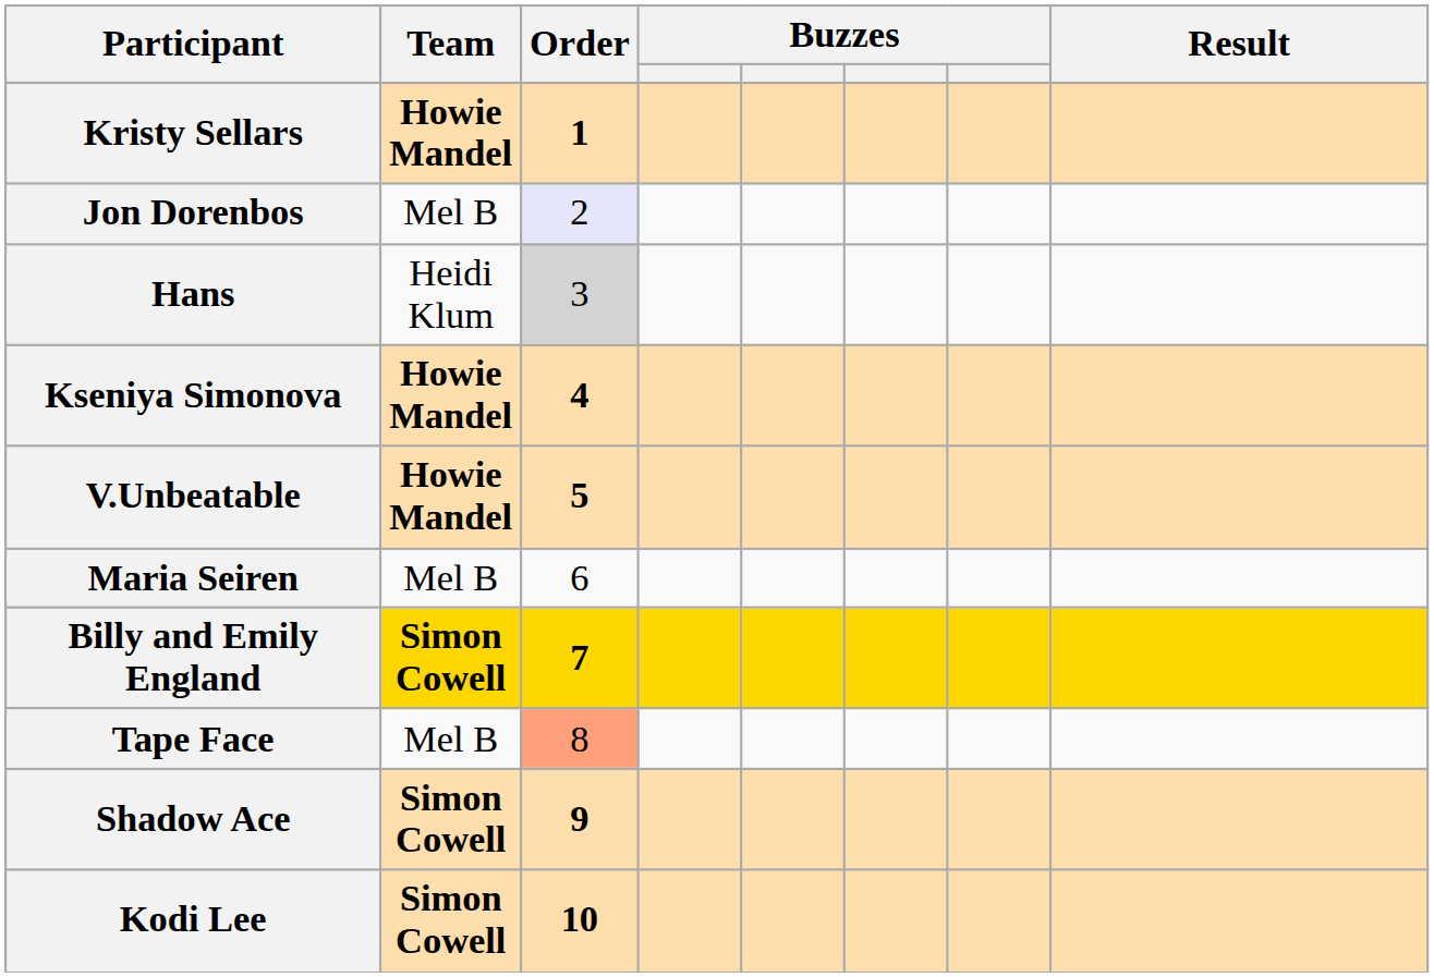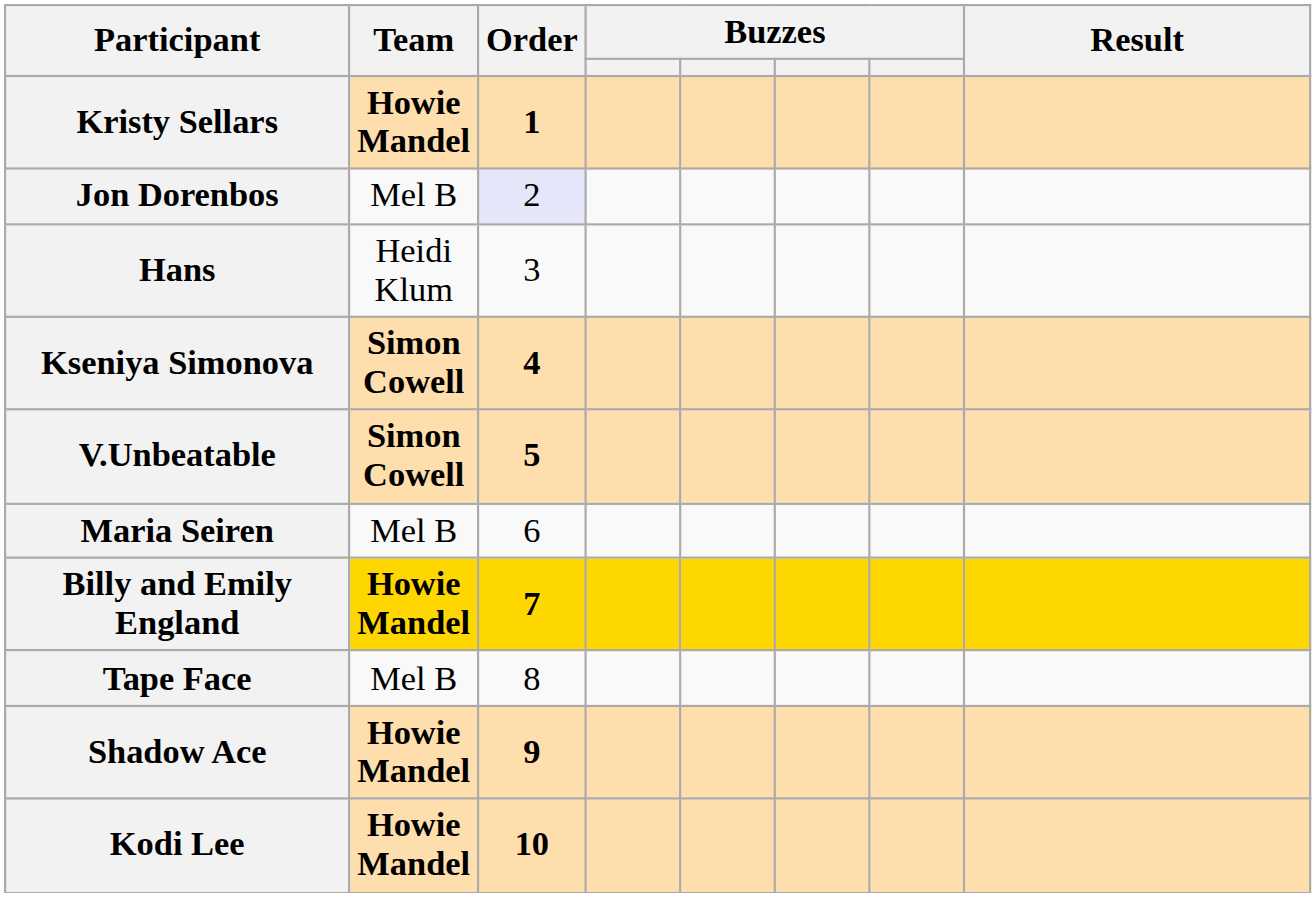 <table class="wikitable plainrowheaders sortable" style="text-align:center;">
 <tr>
 <th scope="col" rowspan="2" class="unsortable" style="width:17em;">Participant</th>
 <th scope="col" rowspan="2" style="width:1em;">Team</th>
 <th scope="col" rowspan="2" style="width:1em;">Order</th>
 <th scope="col" colspan="4" class="unsortable" style="width:24em;">Buzzes</th>
 <th scope="col" rowspan="2" style="width:23em;">Result</th>
 </tr>
 <tr>
 <th scope="col" class="unsortable" style="width:6em;"></th>
 <th scope="col" class="unsortable" style="width:6em;"></th>
 <th scope="col" class="unsortable" style="width:6em;"></th>
 <th scope="col" class="unsortable" style="width:6em;"></th>
 </tr>
 <tr style="background:navajowhite">
 <th scope="row"><strong>Kristy Sellars</strong></th>
 <td><strong>Howie Mandel</strong></td>
 <td><strong>1</strong></td>
 <td style="text-align:center;"></td>
 <td style="text-align:center;"></td>
 <td style="text-align:center;"></td>
 <td style="text-align:center;"></td>
 <td><strong></strong></td>
 </tr>
 <tr>
 <th scope="row">Jon Dorenbos</th>
 <td>Mel B</td>
 <td style="background: lavender;">2</td>
 <td style="text-align:center;"></td>
 <td style="text-align:center;"></td>
 <td style="text-align:center;"></td>
 <td style="text-align:center;"></td>
 <td></td>
 </tr>
 <tr>
 <th scope="row">Hans</th>
 <td>Heidi Klum</td>
-<td style="background: lightgrey;">3</td>
+<td>3</td>
 <td style="text-align:center;"></td>
 <td style="text-align:center;"></td>
 <td style="text-align:center;"></td>
 <td style="text-align:center;"></td>
 <td></td>
 </tr>
 <tr style="background:navajowhite">
 <th scope="row"><strong>Kseniya Simonova</strong></th>
-<td><strong>Howie Mandel</strong></td>
+<td><strong>Simon Cowell</strong></td>
 <td><strong>4</strong></td>
 <td style="text-align:center;"></td>
 <td style="text-align:center;"></td>
 <td style="text-align:center;"></td>
 <td style="text-align:center;"></td>
 <td><strong></strong></td>
 </tr>
 <tr style="background:navajowhite">
 <th scope="row"><strong>V.Unbeatable</strong></th>
-<td><strong>Howie Mandel</strong></td>
+<td><strong>Simon Cowell</strong></td>
 <td><strong>5</strong></td>
 <td style="text-align:center;"></td>
 <td style="text-align:center;"></td>
 <td style="text-align:center;"></td>
 <td style="text-align:center;"></td>
 <td><strong></strong></td>
 </tr>
 <tr>
 <th scope="row">Maria Seiren</th>
 <td>Mel B</td>
 <td>6</td>
 <td style="text-align:center;"></td>
 <td style="text-align:center;"></td>
 <td style="text-align:center;"></td>
 <td style="text-align:center;"></td>
 <td></td>
 </tr>
 <tr style="background:gold">
 <th scope="row"><strong>Billy and Emily England</strong></th>
-<td><strong>Simon Cowell</strong></td>
+<td><strong>Howie Mandel</strong></td>
 <td><strong>7</strong></td>
 <td style="text-align:center;"></td>
 <td style="text-align:center;"></td>
 <td style="text-align:center;"></td>
 <td style="text-align:center;"></td>
 <td><strong></strong></td>
 </tr>
 <tr>
 <th scope="row">Tape Face</th>
 <td>Mel B</td>
-<td style="background: lightsalmon;">8</td>
+<td>8</td>
 <td style="text-align:center;"></td>
 <td style="text-align:center;"></td>
 <td style="text-align:center;"></td>
 <td style="text-align:center;"></td>
 <td></td>
 </tr>
 <tr style="background:navajowhite">
 <th scope="row"><strong>Shadow Ace</strong></th>
-<td><strong>Simon Cowell</strong></td>
+<td><strong>Howie Mandel</strong></td>
 <td><strong>9</strong></td>
 <td style="text-align:center;"></td>
 <td style="text-align:center;"></td>
 <td style="text-align:center;"></td>
 <td style="text-align:center;"></td>
 <td><strong></strong></td>
 </tr>
 <tr style="background:navajowhite">
 <th scope="row"><strong>Kodi Lee</strong></th>
-<td><strong>Simon Cowell</strong></td>
+<td><strong>Howie Mandel</strong></td>
 <td><strong>10</strong></td>
 <td style="text-align:center;"></td>
 <td style="text-align:center;"></td>
 <td style="text-align:center;"></td>
 <td style="text-align:center;"></td>
 <td><strong></strong></td>
 </tr>
 </table>
